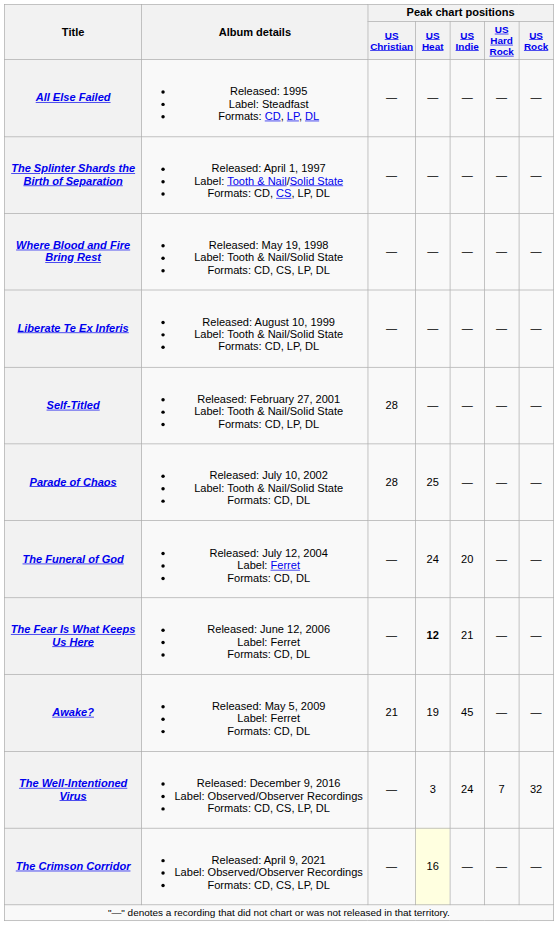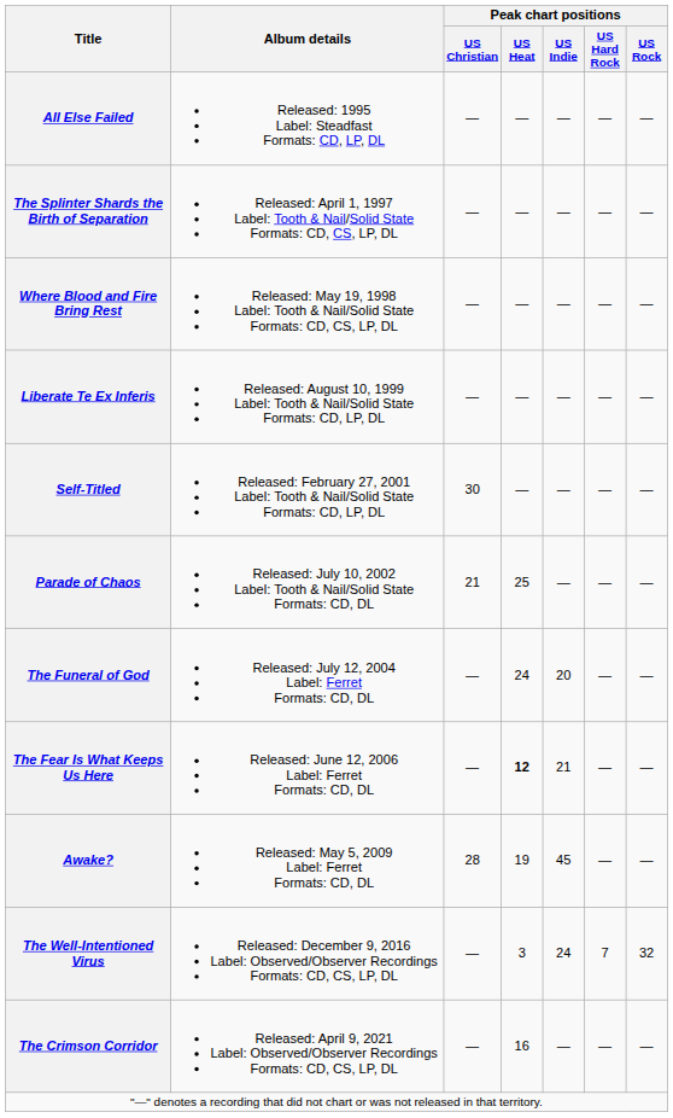 <table class="wikitable plainrowheaders" style="text-align:center;">
 <tr>
 <th scope="col" rowspan="2" style="width:12em;">Title</th>
 <th scope="col" rowspan="2" style="width:20em;">Album details</th>
 <th scope="col" colspan="5">Peak chart positions</th>
 </tr>
 <tr>
 <th scope="col" style="width:3em;font-size:90%;"><a href='#'>US Christian</a><br></th>
 <th scope="col" style="width:3em;font-size:90%;"><a href='#'>US Heat</a><br></th>
 <th scope="col" style="width:3em;font-size:90%;"><a href='#'>US Indie</a><br></th>
 <th scope="col" style="width:3em;font-size:90%;"><a href='#'>US Hard Rock</a><br></th>
 <th scope="col" style="width:3em;font-size:90%;"><a href='#'>US Rock</a><br></th>
 </tr>
 <tr>
 <th scope="row"><em><a href='#'>All Else Failed</a></em></th>
 <td><br><ul><li>Released: 1995</li><li>Label: Steadfast</li><li>Formats: <a href='#'>CD</a>, <a href='#'>LP</a>, <a href='#'>DL</a></li></ul></td>
 <td>—</td>
 <td>—</td>
 <td>—</td>
 <td>—</td>
 <td>—</td>
 </tr>
 <tr>
 <th scope="row"><em><a href='#'>The Splinter Shards the Birth of Separation</a></em></th>
 <td><br><ul><li>Released: April 1, 1997</li><li>Label: <a href='#'>Tooth & Nail</a>/<a href='#'>Solid State</a></li><li>Formats: CD, <a href='#'>CS</a>, LP, DL</li></ul></td>
 <td>—</td>
 <td>—</td>
 <td>—</td>
 <td>—</td>
 <td>—</td>
 </tr>
 <tr>
 <th scope="row"><em><a href='#'>Where Blood and Fire Bring Rest</a></em></th>
 <td><br><ul><li>Released: May 19, 1998</li><li>Label: Tooth & Nail/Solid State</li><li>Formats: CD, CS, LP, DL</li></ul></td>
 <td>—</td>
 <td>—</td>
 <td>—</td>
 <td>—</td>
 <td>—</td>
 </tr>
 <tr>
 <th scope="row"><em><a href='#'>Liberate Te Ex Inferis</a></em></th>
 <td><br><ul><li>Released: August 10, 1999</li><li>Label: Tooth & Nail/Solid State</li><li>Formats: CD, LP, DL</li></ul></td>
 <td>—</td>
 <td>—</td>
 <td>—</td>
 <td>—</td>
 <td>—</td>
 </tr>
 <tr>
 <th scope="row"><em><a href='#'>Self-Titled</a></em></th>
 <td><br><ul><li>Released: February 27, 2001</li><li>Label: Tooth & Nail/Solid State</li><li>Formats: CD, LP, DL</li></ul></td>
-<td>28</td>
+<td>30</td>
 <td>—</td>
 <td>—</td>
 <td>—</td>
 <td>—</td>
 </tr>
 <tr>
 <th scope="row"><em><a href='#'>Parade of Chaos</a></em></th>
 <td><br><ul><li>Released: July 10, 2002</li><li>Label: Tooth & Nail/Solid State</li><li>Formats: CD, DL</li></ul></td>
-<td>28</td>
+<td>21</td>
 <td>25</td>
 <td>—</td>
 <td>—</td>
 <td>—</td>
 </tr>
 <tr>
 <th scope="row"><em><a href='#'>The Funeral of God</a></em></th>
 <td><br><ul><li>Released: July 12, 2004</li><li>Label: <a href='#'>Ferret</a></li><li>Formats: CD, DL</li></ul></td>
 <td>—</td>
 <td>24</td>
 <td>20</td>
 <td>—</td>
 <td>—</td>
 </tr>
 <tr>
 <th scope="row"><em><a href='#'>The Fear Is What Keeps Us Here</a></em></th>
 <td><br><ul><li>Released: June 12, 2006</li><li>Label: Ferret</li><li>Formats: CD, DL</li></ul></td>
 <td>—</td>
 <td><strong>12</strong></td>
 <td>21</td>
 <td>—</td>
 <td>—</td>
 </tr>
 <tr>
 <th scope="row"><em><a href='#'>Awake?</a></em></th>
 <td><br><ul><li>Released: May 5, 2009</li><li>Label: Ferret</li><li>Formats: CD, DL</li></ul></td>
-<td>21</td>
+<td>28</td>
 <td>19</td>
 <td>45</td>
 <td>—</td>
 <td>—</td>
 </tr>
 <tr>
 <th scope="row"><em><a href='#'>The Well-Intentioned Virus</a></em></th>
 <td><br><ul><li>Released: December 9, 2016</li><li>Label: Observed/Observer Recordings</li><li>Formats: CD, CS, LP, DL</li></ul></td>
 <td>—</td>
 <td>3</td>
 <td>24</td>
 <td>7</td>
 <td>32</td>
 </tr>
 <tr>
 <th scope="row"><em><a href='#'>The Crimson Corridor</a></em></th>
 <td><br><ul><li>Released: April 9, 2021</li><li>Label: Observed/Observer Recordings</li><li>Formats: CD, CS, LP, DL</li></ul></td>
 <td>―</td>
-<td style="background: lightyellow;">16</td>
+<td>16</td>
 <td>―</td>
 <td>―</td>
 <td>―</td>
 </tr>
 <tr>
 <td colspan="8" style="font-size:90%">"—" denotes a recording that did not chart or was not released in that territory.</td>
 </tr>
 </table>
